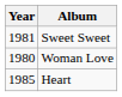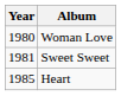 <table class="wikitable">
 <tr>
 <th>Year</th>
 <th>Album</th>
 </tr>
 <tr>
+<td>1980</td>
+<td>Woman Love</td>
+</tr>
+<tr>
 <td>1981</td>
 <td>Sweet Sweet</td>
-</tr>
-<tr>
-<td>1980</td>
-<td>Woman Love</td>
 </tr>
 <tr>
 <td>1985</td>
 <td>Heart</td>
 </tr>
 </table>
